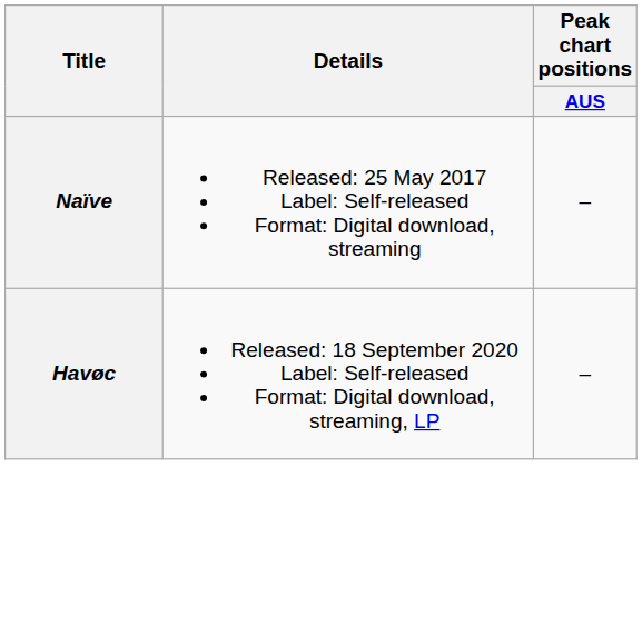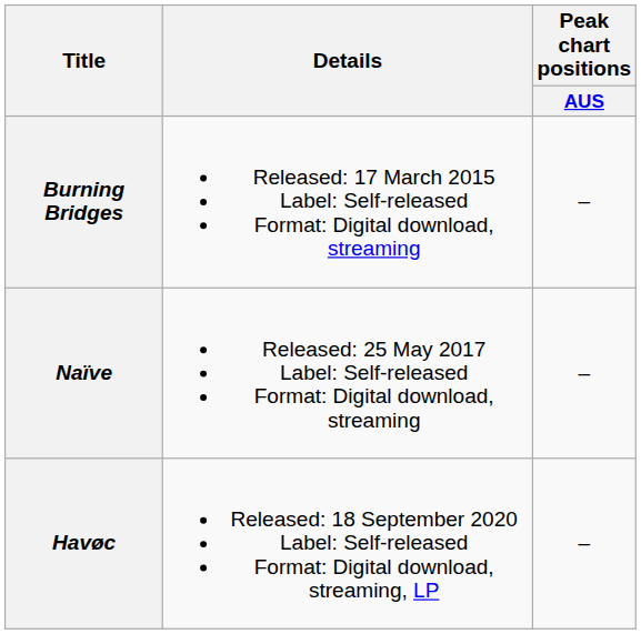 <table class="wikitable plainrowheaders" style="text-align:center;">
 <tr>
 <th scope="col" rowspan="2" style="width:7em;">Title</th>
 <th scope="col" rowspan="2" style="width:17em;">Details</th>
 <th scope="col" colspan="1">Peak chart positions</th>
 </tr>
 <tr>
 <th scope="col" style="width:3em;font-size:90%;"><a href='#'>AUS</a></th>
+</tr>
+<tr>
+<th scope="row"><em>Burning Bridges</em></th>
+<td><br><ul><li>Released: 17 March 2015</li><li>Label: Self-released</li><li>Format: Digital download, <a href='#'>streaming</a></li></ul></td>
+<td>–</td>
 </tr>
 <tr>
 <th scope="row"><em>Naïve</em></th>
 <td><br><ul><li>Released: 25 May 2017</li><li>Label: Self-released</li><li>Format: Digital download, streaming</li></ul></td>
 <td>–</td>
 </tr>
 <tr>
 <th scope="row"><em>Havøc</em></th>
 <td><br><ul><li>Released: 18 September 2020</li><li>Label: Self-released</li><li>Format: Digital download, streaming, <a href='#'>LP</a></li></ul></td>
 <td>–</td>
 </tr>
 </table>
